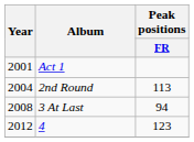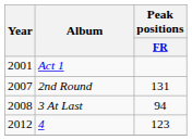 <table class="wikitable">
 <tr>
 <th align="center" rowspan="2" width="10">Year</th>
 <th align="center" rowspan="2" width="120">Album</th>
 <th align="center" colspan="1" width="20">Peak positions</th>
 </tr>
 <tr>
 <th scope="col" style="width:3em;font-size:90%;"><a href='#'>FR</a><br></th>
 </tr>
 <tr>
 <td style="text-align:center;">2001</td>
 <td><em><a href='#'>Act 1</a></em></td>
 <td style="text-align:center;"></td>
 </tr>
 <tr>
-<td style="text-align:center;">2004</td>
+<td style="text-align:center;">2007</td>
 <td><em>2nd Round</em></td>
-<td style="text-align:center;">113</td>
+<td style="text-align:center;">131</td>
 </tr>
 <tr>
 <td style="text-align:center;">2008</td>
 <td><em>3 At Last</em></td>
 <td style="text-align:center;">94</td>
 </tr>
 <tr>
 <td style="text-align:center;">2012</td>
 <td><em><a href='#'>4</a></em></td>
 <td style="text-align:center;">123</td>
 </tr>
 <tr>
 </tr>
 </table>
